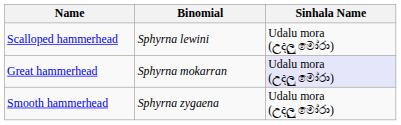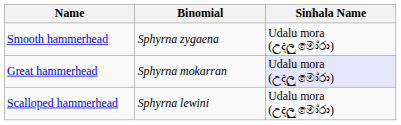 <table width=60% class="wikitable">
 <tr>
 <th width=20%>Name</th>
 <th width=20%>Binomial</th>
 <th width=20%>Sinhala Name</th>
 </tr>
 <tr>
-<td><a href='#'>Scalloped hammerhead</a><br></td>
-<td><em>Sphyrna lewini</em></td>
+<td><a href='#'>Smooth hammerhead</a><br></td>
+<td><em>Sphyrna zygaena</em></td>
 <td>Udalu mora <br> (උදලු මෝරා)</td>
 </tr>
 <tr>
 <td><a href='#'>Great hammerhead</a><br></td>
 <td><em>Sphyrna mokarran</em></td>
 <td style="background: lavender;">Udalu mora <br> (උදලු මෝරා)</td>
 </tr>
 <tr>
-<td><a href='#'>Smooth hammerhead</a><br></td>
-<td><em>Sphyrna zygaena</em></td>
+<td><a href='#'>Scalloped hammerhead</a><br></td>
+<td><em>Sphyrna lewini</em></td>
 <td>Udalu mora <br> (උදලු මෝරා)</td>
 </tr>
 </table>
